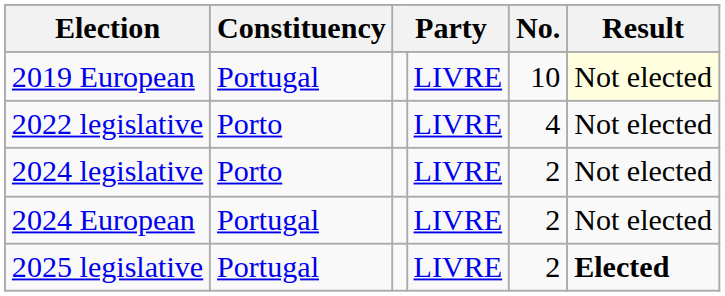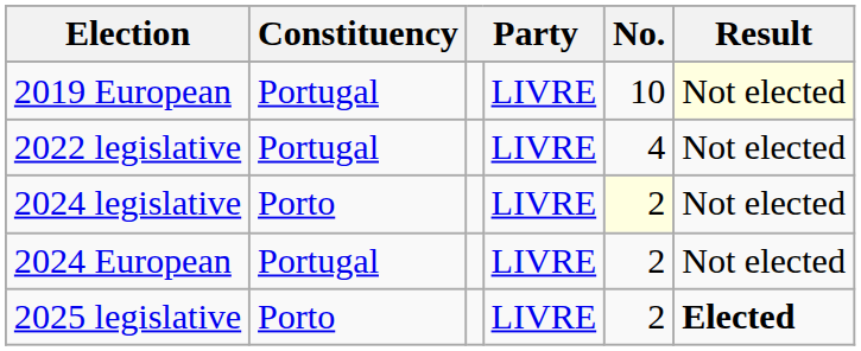 <table class="wikitable" style="text-align:left;">
 <tr>
 <th scope=col>Election</th>
 <th scope=col>Constituency</th>
 <th scope=col colspan="2">Party</th>
 <th scope=col>No.</th>
 <th scope=col>Result</th>
 </tr>
 <tr>
 <td><a href='#'>2019 European</a></td>
 <td><a href='#'>Portugal</a></td>
 <td></td>
 <td><a href='#'>LIVRE</a></td>
 <td align=right>10</td>
 <td style="background: lightyellow;">Not elected</td>
 </tr>
 <tr>
 <td><a href='#'>2022 legislative</a></td>
-<td><a href='#'>Porto</a></td>
+<td><a href='#'>Portugal</a></td>
 <td></td>
 <td><a href='#'>LIVRE</a></td>
 <td align=right>4</td>
 <td>Not elected</td>
 </tr>
 <tr>
 <td><a href='#'>2024 legislative</a></td>
 <td><a href='#'>Porto</a></td>
 <td></td>
 <td><a href='#'>LIVRE</a></td>
-<td align=right>2</td>
+<td align=right style="background: lightyellow;">2</td>
 <td>Not elected</td>
 </tr>
 <tr>
 <td><a href='#'>2024 European</a></td>
 <td><a href='#'>Portugal</a></td>
 <td></td>
 <td><a href='#'>LIVRE</a></td>
 <td align=right>2</td>
 <td>Not elected</td>
 </tr>
 <tr>
 <td><a href='#'>2025 legislative</a></td>
-<td><a href='#'>Portugal</a></td>
+<td><a href='#'>Porto</a></td>
 <td></td>
 <td><a href='#'>LIVRE</a></td>
 <td align=right>2</td>
 <td><strong>Elected</strong></td>
 </tr>
 </table>
